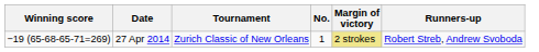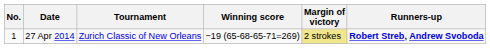 <table class="wikitable" style="font-size:95%;">
 <tr>
-<th>Winning score</th>
+<th>No.</th>
 <th>Date</th>
 <th>Tournament</th>
-<th>No.</th>
+<th>Winning score</th>
 <th>Margin of<br>victory</th>
 <th>Runners-up</th>
 </tr>
 <tr>
-<td>−19 (65-68-65-71=269)</td>
+<td align=center>1</td>
 <td align=right>27 Apr <a href='#'>2014</a></td>
 <td><a href='#'>Zurich Classic of New Orleans</a></td>
-<td align=center>1</td>
+<td>−19 (65-68-65-71=269)</td>
 <td style="background: khaki;">2 strokes</td>
-<td> <a href='#'>Robert Streb</a>,  <a href='#'>Andrew Svoboda</a></td>
+<td><strong> <a href='#'>Robert Streb</a>,  <a href='#'>Andrew Svoboda</a></strong></td>
 </tr>
 </table>
